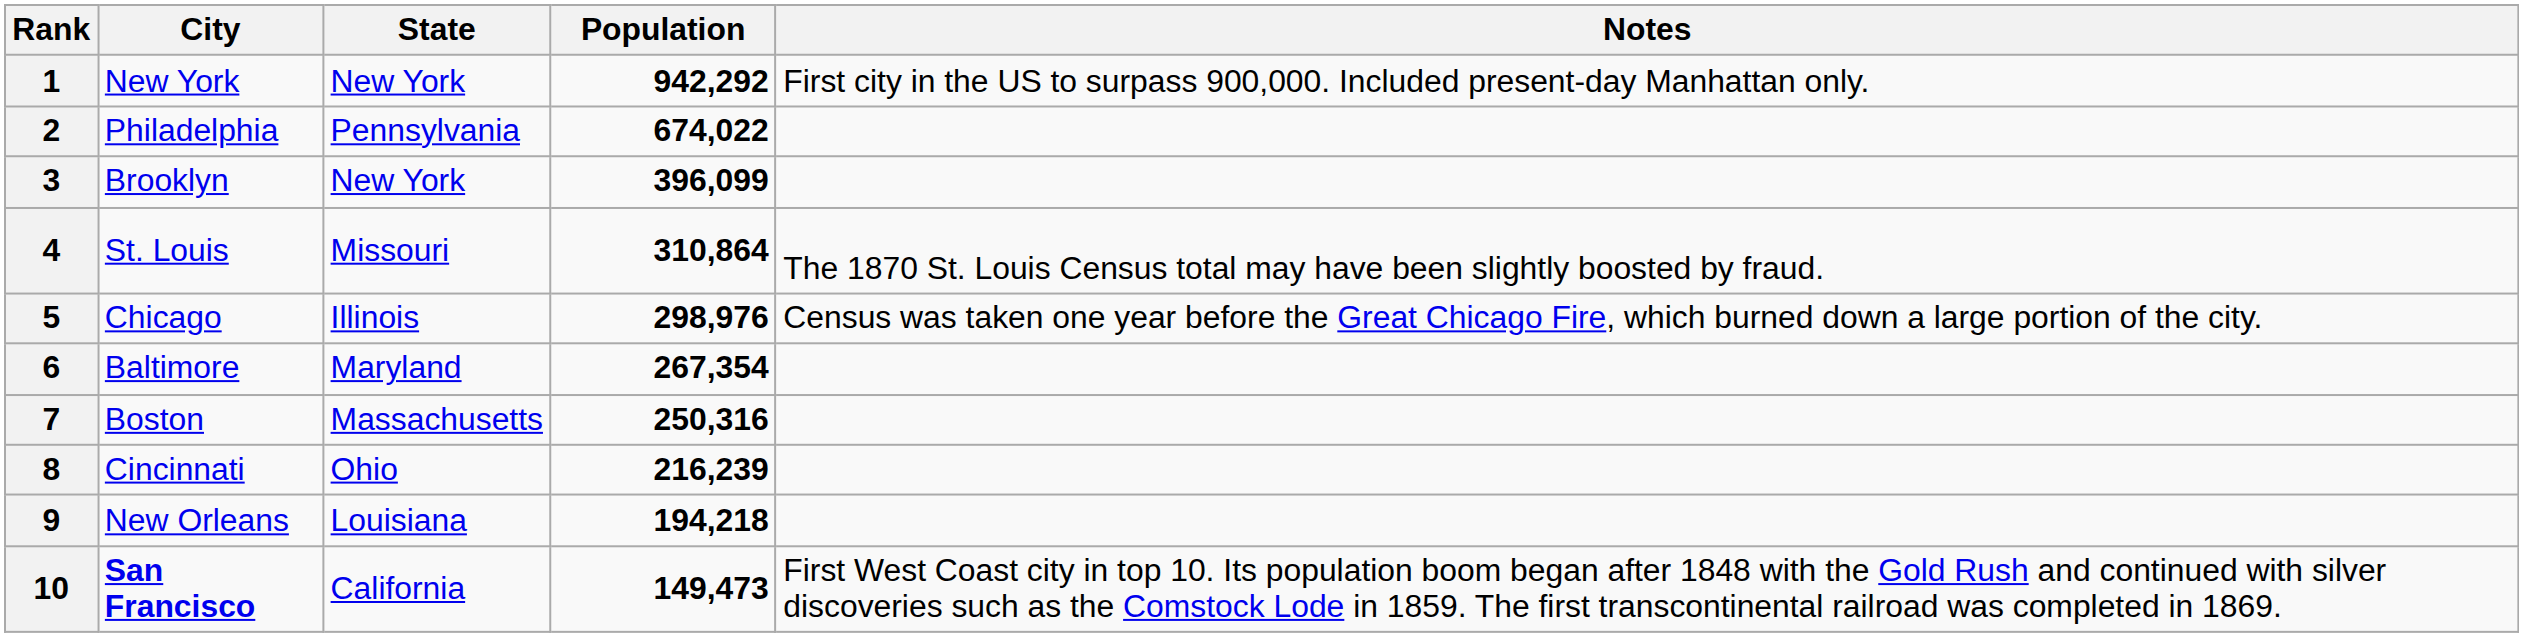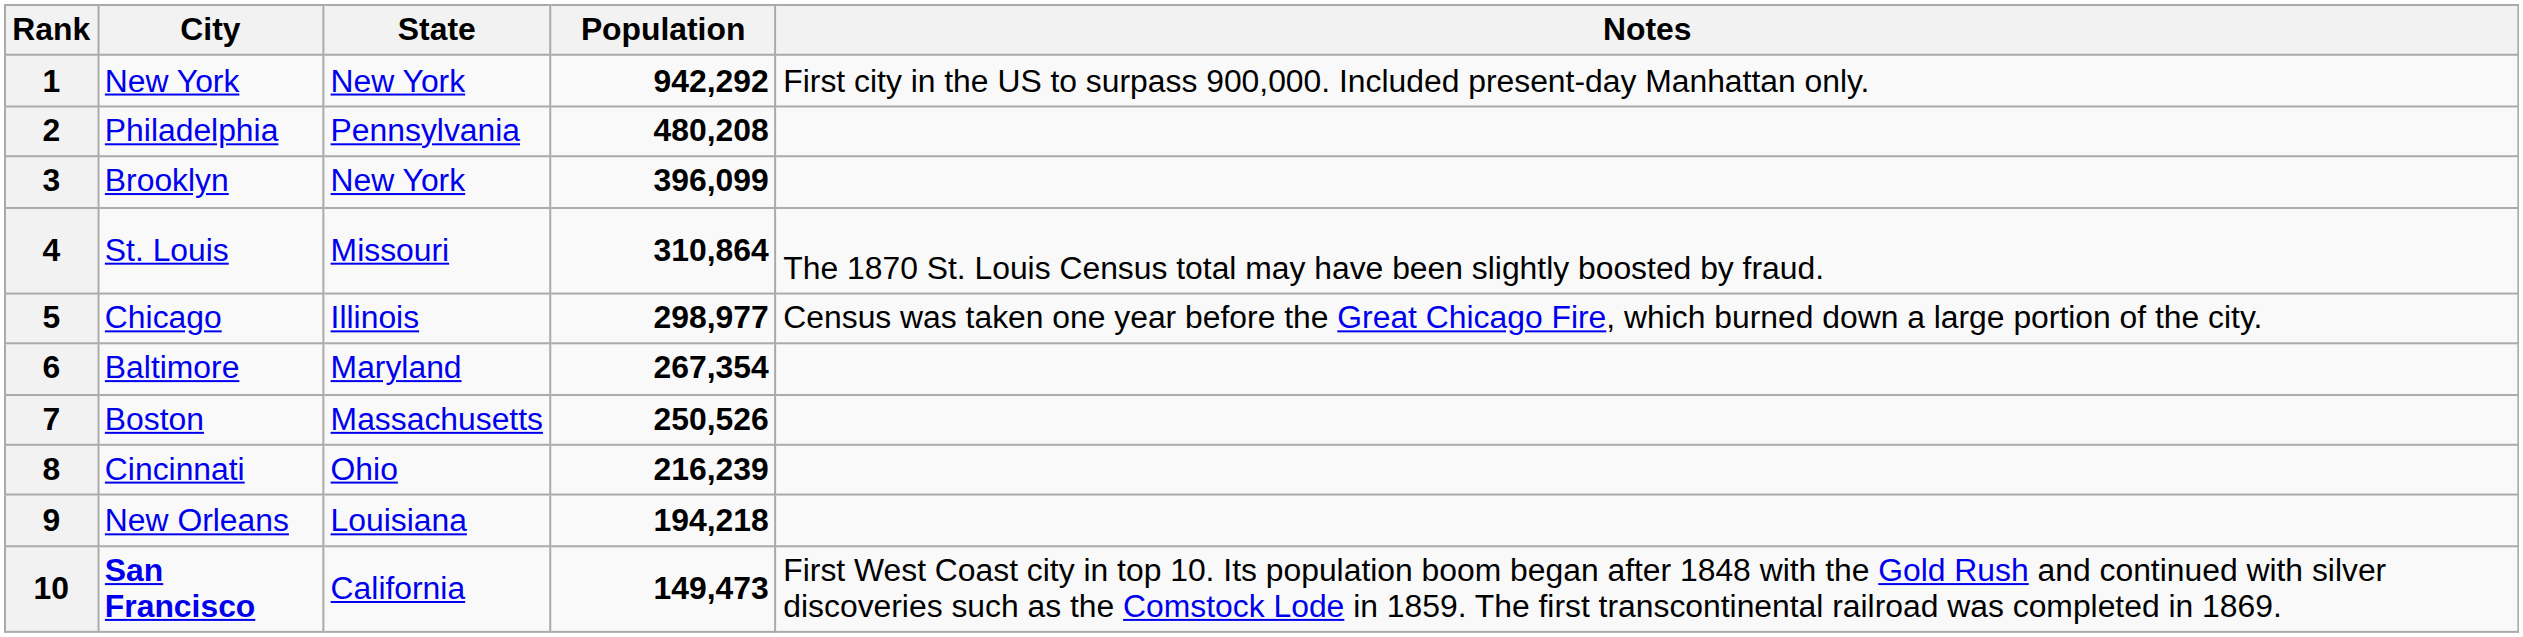 <table class="wikitable plainrowheaders" style="width:100%">
 <tr>
 <th scope="col" style="width:3%;">Rank</th>
 <th scope="col" style="width:9%;">City</th>
 <th scope="col" style="width:9%;">State</th>
 <th scope="col" style="width:9%;">Population</th>
 <th scope="col" style="width:70%;">Notes</th>
 </tr>
 <tr>
 <th scope="row">1</th>
 <td><a href='#'>New York</a></td>
 <td><a href='#'>New York</a></td>
 <td align="right"><strong>942,292</strong></td>
 <td>First city in the US to surpass 900,000. Included present-day Manhattan only.</td>
 </tr>
 <tr>
 <th scope="row">2</th>
 <td><a href='#'>Philadelphia</a></td>
 <td><a href='#'>Pennsylvania</a></td>
-<td align="right"><strong>674,022</strong></td>
+<td align="right"><strong>480,208</strong></td>
 <td></td>
 </tr>
 <tr>
 <th scope="row">3</th>
 <td><a href='#'>Brooklyn</a></td>
 <td><a href='#'>New York</a></td>
 <td align="right"><strong>396,099</strong></td>
 <td></td>
 </tr>
 <tr>
 <th scope="row">4</th>
 <td><a href='#'>St. Louis</a></td>
 <td><a href='#'>Missouri</a></td>
 <td align="right"><strong>310,864</strong></td>
 <td><br>The 1870 St. Louis Census total may have been slightly boosted by fraud.</td>
 </tr>
 <tr>
 <th scope="row">5</th>
 <td><a href='#'>Chicago</a></td>
 <td><a href='#'>Illinois</a></td>
-<td align="right"><strong>298,976</strong></td>
+<td align="right"><strong>298,977</strong></td>
 <td>Census was taken one year before the <a href='#'>Great Chicago Fire</a>, which burned down a large portion of the city.</td>
 </tr>
 <tr>
 <th scope="row">6</th>
 <td><a href='#'>Baltimore</a></td>
 <td><a href='#'>Maryland</a></td>
 <td align="right"><strong>267,354</strong></td>
 <td></td>
 </tr>
 <tr>
 <th scope="row">7</th>
 <td><a href='#'>Boston</a></td>
 <td><a href='#'>Massachusetts</a></td>
-<td align="right"><strong>250,316</strong></td>
+<td align="right"><strong>250,526</strong></td>
 <td></td>
 </tr>
 <tr>
 <th scope="row">8</th>
 <td><a href='#'>Cincinnati</a></td>
 <td><a href='#'>Ohio</a></td>
 <td align="right"><strong>216,239</strong></td>
 <td></td>
 </tr>
 <tr>
 <th scope="row">9</th>
 <td><a href='#'>New Orleans</a></td>
 <td><a href='#'>Louisiana</a></td>
 <td align="right"><strong>194,218</strong></td>
 <td></td>
 </tr>
 <tr>
 <th scope="row">10</th>
 <td><strong><a href='#'>San Francisco</a></strong></td>
 <td><a href='#'>California</a></td>
 <td align="right"><strong>149,473</strong></td>
 <td>First West Coast city in top 10. Its population boom began after 1848 with the <a href='#'>Gold Rush</a> and continued with silver discoveries such as the <a href='#'>Comstock Lode</a> in 1859. The first transcontinental railroad was completed in 1869.</td>
 </tr>
 </table>
